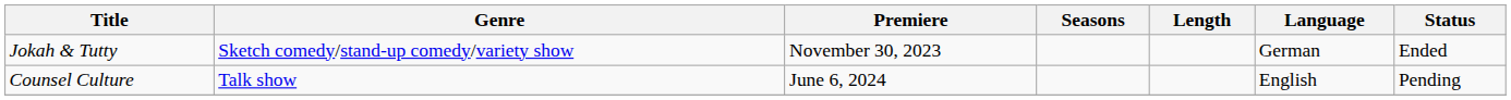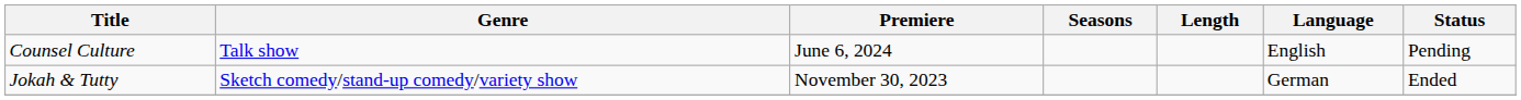 <table class="wikitable sortable" style="width:100%;">
 <tr>
 <th>Title</th>
 <th>Genre</th>
 <th>Premiere</th>
 <th>Seasons</th>
 <th>Length</th>
 <th>Language</th>
 <th>Status</th>
 </tr>
 <tr>
+<td><em>Counsel Culture</em></td>
+<td><a href='#'>Talk show</a></td>
+<td>June 6, 2024</td>
+<td></td>
+<td></td>
+<td>English</td>
+<td>Pending</td>
+</tr>
+<tr>
 <td><em>Jokah & Tutty</em></td>
 <td><a href='#'>Sketch comedy</a>/<a href='#'>stand-up comedy</a>/<a href='#'>variety show</a></td>
 <td>November 30, 2023</td>
 <td></td>
 <td></td>
 <td>German</td>
 <td>Ended</td>
 </tr>
 <tr>
-<td><em>Counsel Culture</em></td>
-<td><a href='#'>Talk show</a></td>
-<td>June 6, 2024</td>
-<td></td>
-<td></td>
-<td>English</td>
-<td>Pending</td>
-</tr>
-<tr>
 </tr>
 </table>
